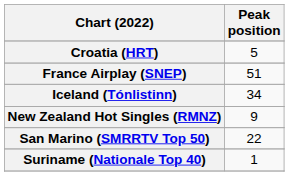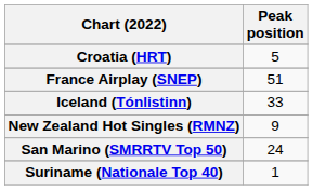 <table class="wikitable sortable plainrowheaders" style="text-align:center">
 <tr>
 <th>Chart (2022)</th>
 <th>Peak<br>position</th>
 </tr>
 <tr>
 </tr>
 <tr>
 </tr>
 <tr>
 </tr>
 <tr>
 <th scope="row">Croatia (<a href='#'>HRT</a>)</th>
 <td>5</td>
 </tr>
 <tr>
 </tr>
 <tr>
 <th scope="row">France Airplay (<a href='#'>SNEP</a>)</th>
 <td>51</td>
 </tr>
 <tr>
 </tr>
 <tr>
 </tr>
 <tr>
 </tr>
 <tr>
 <th scope="row">Iceland (<a href='#'>Tónlistinn</a>)</th>
-<td>34</td>
+<td>33</td>
 </tr>
 <tr>
 </tr>
 <tr>
 </tr>
 <tr>
 </tr>
 <tr>
 <th scope="row">New Zealand Hot Singles (<a href='#'>RMNZ</a>)</th>
 <td>9</td>
 </tr>
 <tr>
 </tr>
 <tr>
 <th scope="row">San Marino (<a href='#'>SMRRTV Top 50</a>)</th>
-<td>22</td>
+<td>24</td>
 </tr>
 <tr>
 </tr>
 <tr>
 <th scope="row">Suriname (<a href='#'>Nationale Top 40</a>)</th>
 <td>1</td>
 </tr>
 <tr>
 </tr>
 <tr>
 </tr>
 </table>
